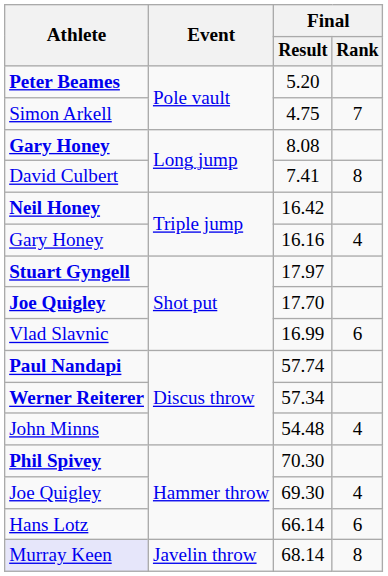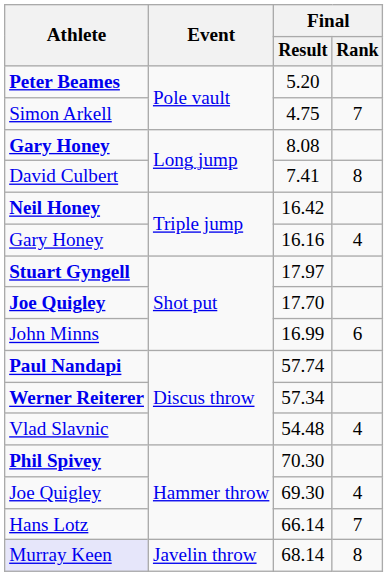 <table class="wikitable" style="font-size:90%">
 <tr>
 <th rowspan="2">Athlete</th>
 <th rowspan="2">Event</th>
 <th colspan="2">Final</th>
 </tr>
 <tr style="font-size:95%">
 <th>Result</th>
 <th>Rank</th>
 </tr>
 <tr align=center>
 <td align=left><strong><a href='#'>Peter Beames</a></strong></td>
 <td rowspan=2 align=left><a href='#'>Pole vault</a></td>
 <td>5.20</td>
 <td></td>
 </tr>
 <tr align=center>
 <td align=left><a href='#'>Simon Arkell</a></td>
 <td>4.75</td>
 <td>7</td>
 </tr>
 <tr align=center>
 <td align=left><strong><a href='#'>Gary Honey</a></strong></td>
 <td rowspan=2 align=left><a href='#'>Long jump</a></td>
 <td>8.08</td>
 <td></td>
 </tr>
 <tr align=center>
 <td align=left><a href='#'>David Culbert</a></td>
 <td>7.41</td>
 <td>8</td>
 </tr>
 <tr align=center>
 <td align=left><strong><a href='#'>Neil Honey</a></strong></td>
 <td rowspan=2 align=left><a href='#'>Triple jump</a></td>
 <td>16.42</td>
 <td></td>
 </tr>
 <tr align=center>
 <td align=left><a href='#'>Gary Honey</a></td>
 <td>16.16</td>
 <td>4</td>
 </tr>
 <tr align=center>
 <td align=left><strong><a href='#'>Stuart Gyngell</a></strong></td>
 <td rowspan=3 align=left><a href='#'>Shot put</a></td>
 <td>17.97</td>
 <td></td>
 </tr>
 <tr align=center>
 <td align=left><strong><a href='#'>Joe Quigley</a></strong></td>
 <td>17.70</td>
 <td></td>
 </tr>
 <tr align=center>
-<td align=left><a href='#'>Vlad Slavnic</a></td>
+<td align=left><a href='#'>John Minns</a></td>
 <td>16.99</td>
 <td>6</td>
 </tr>
 <tr align=center>
 <td align=left><strong><a href='#'>Paul Nandapi</a></strong></td>
 <td rowspan=3 align=left><a href='#'>Discus throw</a></td>
 <td>57.74</td>
 <td></td>
 </tr>
 <tr align=center>
 <td align=left><strong><a href='#'>Werner Reiterer</a></strong></td>
 <td>57.34</td>
 <td></td>
 </tr>
 <tr align=center>
-<td align=left><a href='#'>John Minns</a></td>
+<td align=left><a href='#'>Vlad Slavnic</a></td>
 <td>54.48</td>
 <td>4</td>
 </tr>
 <tr align=center>
 <td align=left><strong><a href='#'>Phil Spivey</a></strong></td>
 <td rowspan=3 align=left><a href='#'>Hammer throw</a></td>
 <td>70.30</td>
 <td></td>
 </tr>
 <tr align=center>
 <td align=left><a href='#'>Joe Quigley</a></td>
 <td>69.30</td>
 <td>4</td>
 </tr>
 <tr align=center>
 <td align=left><a href='#'>Hans Lotz</a></td>
 <td>66.14</td>
-<td>6</td>
+<td>7</td>
 </tr>
 <tr align=center>
 <td align=left style="background: lavender;"><a href='#'>Murray Keen</a></td>
 <td align=left><a href='#'>Javelin throw</a></td>
 <td>68.14</td>
 <td>8</td>
 </tr>
 </table>
